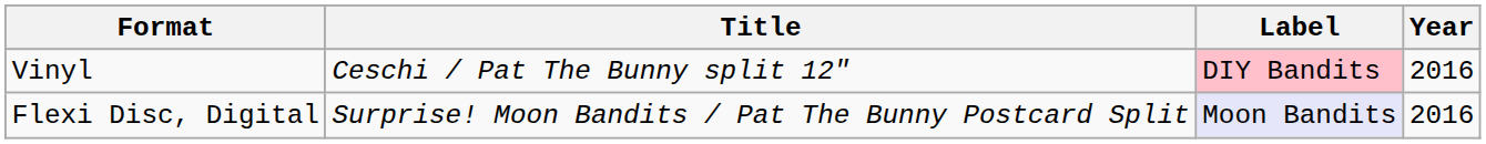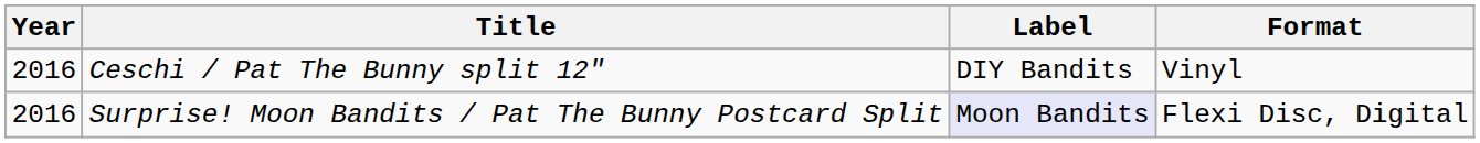 <table class="wikitable">
 <tr>
-<th>Format</th>
+<th>Year</th>
 <th>Title</th>
 <th>Label</th>
-<th>Year</th>
+<th>Format</th>
 </tr>
 <tr>
+<td>2016</td>
+<td><em>Ceschi / Pat The Bunny split 12"</em></td>
+<td>DIY Bandits</td>
 <td>Vinyl</td>
-<td><em>Ceschi / Pat The Bunny split 12"</em></td>
-<td style="background: pink;">DIY Bandits</td>
-<td>2016</td>
 </tr>
 <tr>
-<td>Flexi Disc, Digital</td>
+<td>2016</td>
 <td><em>Surprise! Moon Bandits / Pat The Bunny Postcard Split</em></td>
 <td style="background: lavender;">Moon Bandits</td>
-<td>2016</td>
+<td>Flexi Disc, Digital</td>
 </tr>
 </table>
